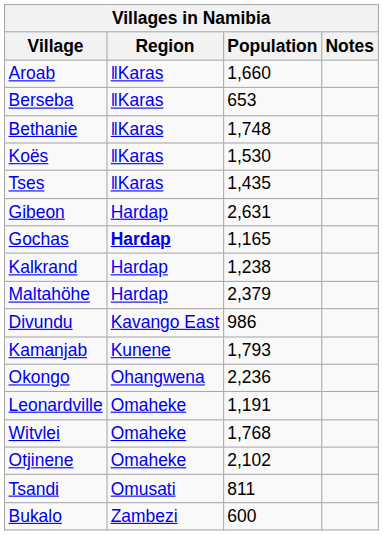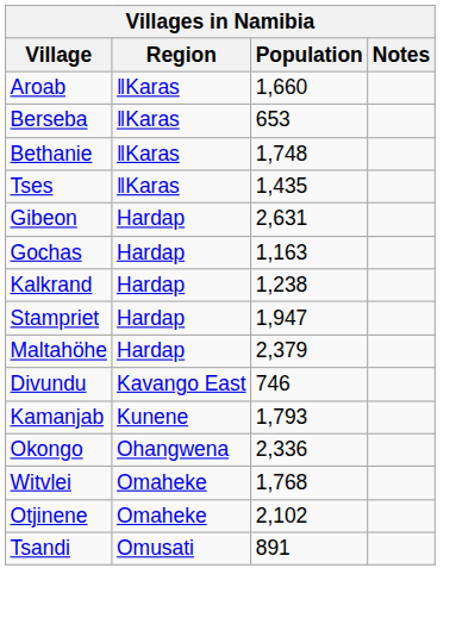 <table class="wikitable sortable">
 <tr>
 <th colspan="4"><strong>Villages in Namibia</strong></th>
 </tr>
 <tr>
 <th>Village</th>
 <th>Region</th>
 <th>Population</th>
 <th>Notes</th>
 </tr>
 <tr>
 <td><a href='#'>Aroab</a></td>
 <td><a href='#'>ǁKaras</a></td>
 <td>1,660</td>
 <td></td>
 </tr>
 <tr>
 <td><a href='#'>Berseba</a></td>
 <td><a href='#'>ǁKaras</a></td>
 <td>653</td>
 <td></td>
 </tr>
 <tr>
 <td><a href='#'>Bethanie</a></td>
 <td><a href='#'>ǁKaras</a></td>
 <td>1,748</td>
 <td></td>
 </tr>
 <tr>
-<td><a href='#'>Koës</a></td>
-<td><a href='#'>ǁKaras</a></td>
-<td>1,530</td>
-<td></td>
-</tr>
-<tr>
 <td><a href='#'>Tses</a></td>
 <td><a href='#'>ǁKaras</a></td>
 <td>1,435</td>
 <td></td>
 </tr>
 <tr>
 <td><a href='#'>Gibeon</a></td>
 <td><a href='#'>Hardap</a></td>
 <td>2,631</td>
 <td></td>
 </tr>
 <tr>
 <td><a href='#'>Gochas</a></td>
-<td><strong><a href='#'>Hardap</a></strong></td>
-<td>1,165</td>
+<td><a href='#'>Hardap</a></td>
+<td>1,163</td>
 <td></td>
 </tr>
 <tr>
 <td><a href='#'>Kalkrand</a></td>
 <td><a href='#'>Hardap</a></td>
 <td>1,238</td>
+<td></td>
+</tr>
+<tr>
+<td><a href='#'>Stampriet</a></td>
+<td><a href='#'>Hardap</a></td>
+<td>1,947</td>
 <td></td>
 </tr>
 <tr>
 <td><a href='#'>Maltahöhe</a></td>
 <td><a href='#'>Hardap</a></td>
 <td>2,379</td>
 <td></td>
 </tr>
 <tr>
 <td><a href='#'>Divundu</a></td>
 <td><a href='#'>Kavango East</a></td>
-<td>986</td>
+<td>746</td>
 <td></td>
 </tr>
 <tr>
 <td><a href='#'>Kamanjab</a></td>
 <td><a href='#'>Kunene</a></td>
 <td>1,793</td>
 <td></td>
 </tr>
 <tr>
 <td><a href='#'>Okongo</a></td>
 <td><a href='#'>Ohangwena</a></td>
-<td>2,236</td>
-<td></td>
-</tr>
-<tr>
-<td><a href='#'>Leonardville</a></td>
-<td><a href='#'>Omaheke</a></td>
-<td>1,191</td>
+<td>2,336</td>
 <td></td>
 </tr>
 <tr>
 <td><a href='#'>Witvlei</a></td>
 <td><a href='#'>Omaheke</a></td>
 <td>1,768</td>
 <td></td>
 </tr>
 <tr>
 <td><a href='#'>Otjinene</a></td>
 <td><a href='#'>Omaheke</a></td>
 <td>2,102</td>
 <td></td>
 </tr>
 <tr>
 <td><a href='#'>Tsandi</a></td>
 <td><a href='#'>Omusati</a></td>
-<td>811</td>
-<td></td>
-</tr>
-<tr>
-<td><a href='#'>Bukalo</a></td>
-<td><a href='#'>Zambezi</a></td>
-<td>600</td>
+<td>891</td>
 <td></td>
 </tr>
 </table>
